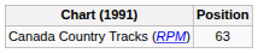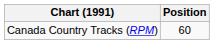 <table class="wikitable sortable">
 <tr>
 <th scope="col">Chart (1991)</th>
 <th scope="col">Position</th>
 </tr>
 <tr>
 <td>Canada Country Tracks (<em><a href='#'>RPM</a></em>)</td>
-<td align="center">63</td>
+<td align="center">60</td>
 </tr>
 </table>
